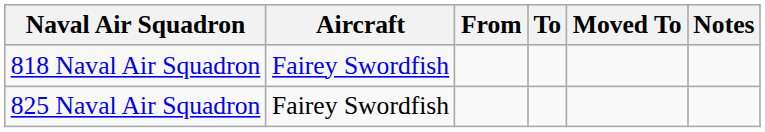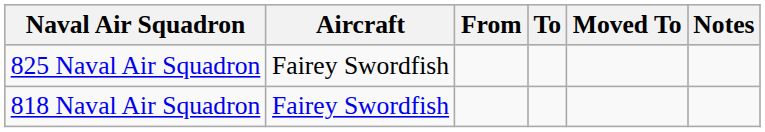 <table class="wikitable sortable">
 <tr>
 <th>Naval Air Squadron</th>
 <th>Aircraft</th>
 <th>From</th>
 <th>To</th>
 <th>Moved To</th>
 <th>Notes</th>
 </tr>
 <tr>
+<td><a href='#'>825 Naval Air Squadron</a></td>
+<td>Fairey Swordfish</td>
+<td></td>
+<td></td>
+<td></td>
+<td></td>
+</tr>
+<tr>
 <td><a href='#'>818 Naval Air Squadron</a></td>
 <td><a href='#'>Fairey Swordfish</a></td>
 <td></td>
 <td></td>
 <td></td>
 <td></td>
 </tr>
-<tr>
-<td><a href='#'>825 Naval Air Squadron</a></td>
-<td>Fairey Swordfish</td>
-<td></td>
-<td></td>
-<td></td>
-<td></td>
-</tr>
 </table>
